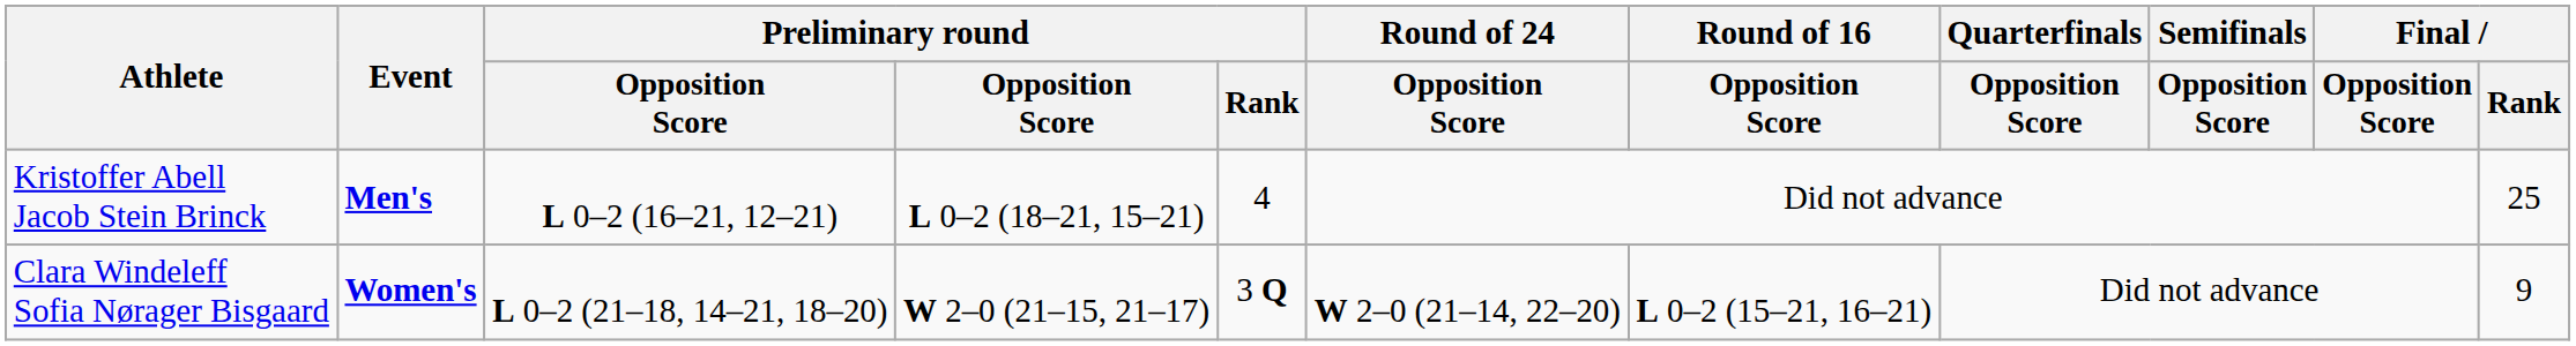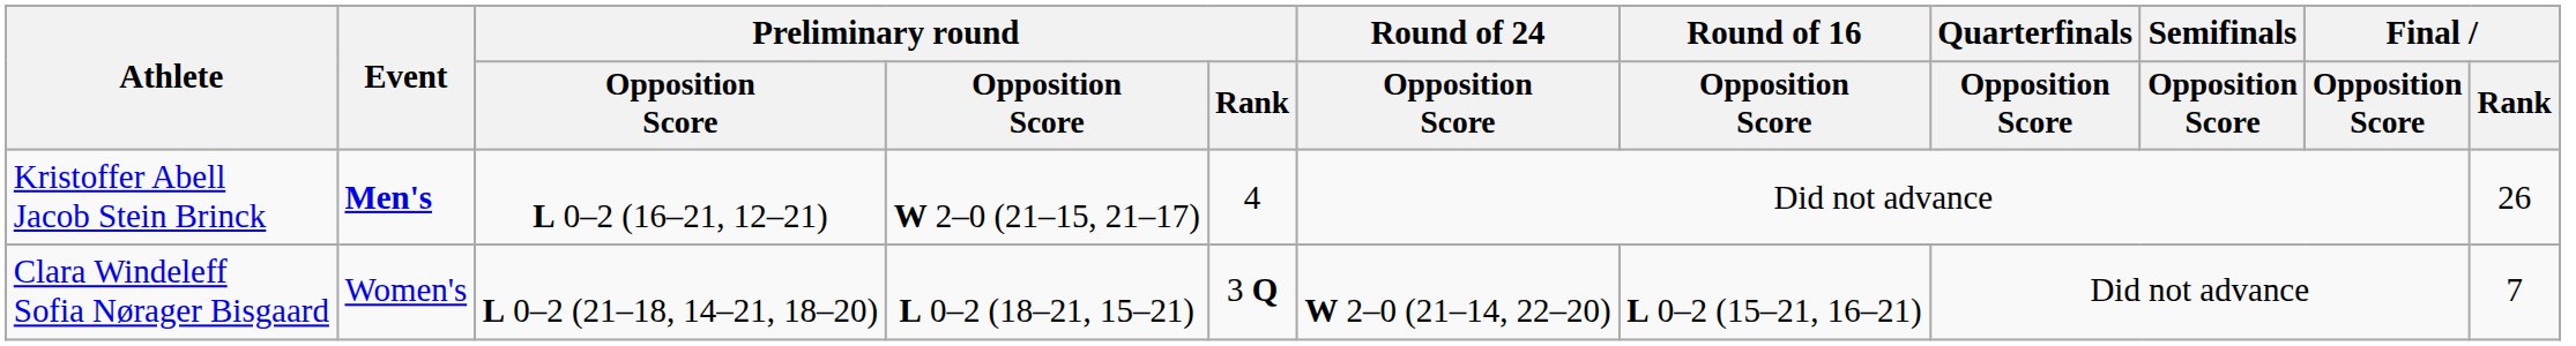 <table class=wikitable style=font-size:90%;text-align:center>
 <tr>
 <th rowspan=2>Athlete</th>
 <th rowspan=2>Event</th>
 <th colspan=3>Preliminary round</th>
 <th>Round of 24</th>
 <th>Round of 16</th>
 <th>Quarterfinals</th>
 <th>Semifinals</th>
 <th colspan=2>Final / </th>
 </tr>
 <tr style=font-size:95%>
 <th>Opposition<br>Score</th>
 <th>Opposition<br>Score</th>
 <th>Rank</th>
 <th>Opposition<br>Score</th>
 <th>Opposition<br>Score</th>
 <th>Opposition<br>Score</th>
 <th>Opposition<br>Score</th>
 <th>Opposition<br>Score</th>
 <th>Rank</th>
 </tr>
 <tr>
 <td align=left><a href='#'>Kristoffer Abell</a><br><a href='#'>Jacob Stein Brinck</a></td>
 <td align=left><strong><a href='#'>Men's</a></strong></td>
 <td><br><strong>L</strong> 0–2 (16–21, 12–21)</td>
-<td><br><strong>L</strong> 0–2 (18–21, 15–21)</td>
+<td><br><strong>W</strong> 2–0 (21–15, 21–17)</td>
 <td>4</td>
 <td colspan=5>Did not advance</td>
-<td>25</td>
+<td>26</td>
 </tr>
 <tr>
 <td align=left><a href='#'>Clara Windeleff</a><br><a href='#'>Sofia Nørager Bisgaard</a></td>
-<td align=left><strong><a href='#'>Women's</a></strong></td>
+<td align=left><a href='#'>Women's</a></td>
 <td><br><strong>L</strong> 0–2 (21–18, 14–21, 18–20)</td>
-<td><br><strong>W</strong> 2–0 (21–15, 21–17)</td>
+<td><br><strong>L</strong> 0–2 (18–21, 15–21)</td>
 <td>3 <strong>Q</strong></td>
 <td><br><strong>W</strong> 2–0 (21–14, 22–20)</td>
 <td><br><strong>L</strong> 0–2 (15–21, 16–21)</td>
 <td colspan=3>Did not advance</td>
-<td>9</td>
+<td>7</td>
 </tr>
 </table>
